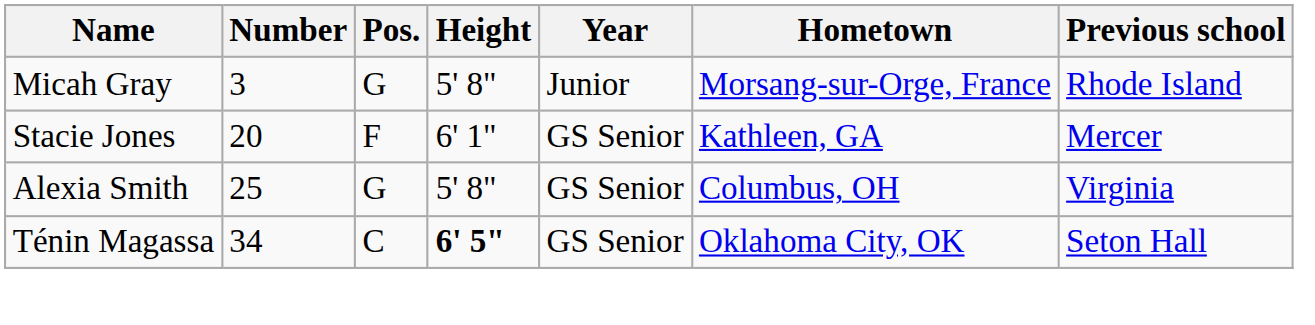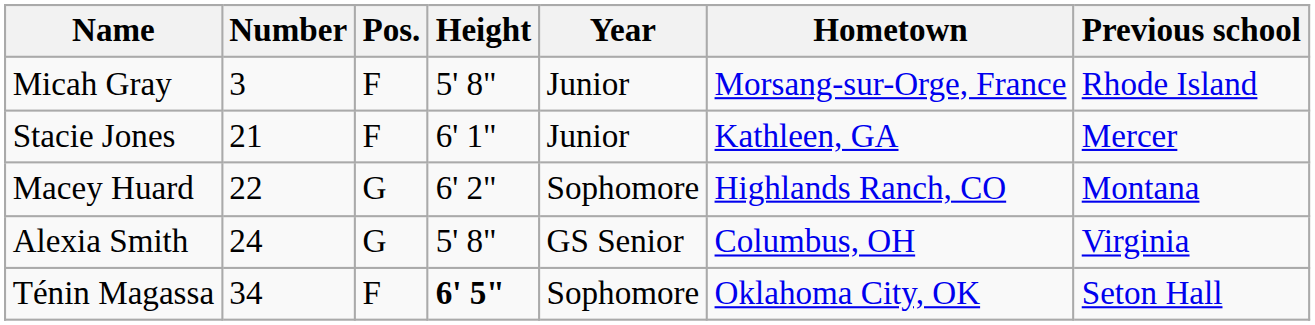 <table class="wikitable sortable" border="1">
 <tr>
 <th>Name</th>
 <th>Number</th>
 <th>Pos.</th>
 <th>Height</th>
 <th>Year</th>
 <th>Hometown</th>
 <th class="unsortable">Previous school</th>
 </tr>
 <tr>
 <td>Micah Gray</td>
 <td>3</td>
-<td>G</td>
+<td>F</td>
 <td>5' 8"</td>
 <td>Junior</td>
 <td><a href='#'>Morsang-sur-Orge, France</a></td>
 <td><a href='#'>Rhode Island</a></td>
 </tr>
 <tr>
 <td>Stacie Jones</td>
-<td>20</td>
+<td>21</td>
 <td>F</td>
 <td>6' 1"</td>
-<td>GS Senior</td>
+<td>Junior</td>
 <td><a href='#'>Kathleen, GA</a></td>
 <td><a href='#'>Mercer</a></td>
 </tr>
 <tr>
+<td>Macey Huard</td>
+<td>22</td>
+<td>G</td>
+<td>6' 2"</td>
+<td>Sophomore</td>
+<td><a href='#'>Highlands Ranch, CO</a></td>
+<td><a href='#'>Montana</a></td>
+</tr>
+<tr>
 <td>Alexia Smith</td>
-<td>25</td>
+<td>24</td>
 <td>G</td>
 <td>5' 8"</td>
 <td>GS Senior</td>
 <td><a href='#'>Columbus, OH</a></td>
 <td><a href='#'>Virginia</a></td>
 </tr>
 <tr>
 <td>Ténin Magassa</td>
 <td>34</td>
-<td>C</td>
+<td>F</td>
 <td><strong>6' 5"</strong></td>
-<td>GS Senior</td>
+<td>Sophomore</td>
 <td><a href='#'>Oklahoma City, OK</a></td>
 <td><a href='#'>Seton Hall</a></td>
 </tr>
 </table>
